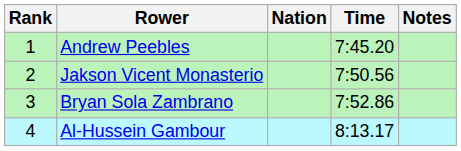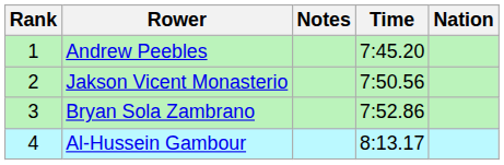 <table class="wikitable sortable" style="text-align:center">
 <tr>
 <th>Rank</th>
 <th>Rower</th>
+<th>Notes</th>
+<th>Time</th>
 <th>Nation</th>
-<th>Time</th>
-<th>Notes</th>
 </tr>
 <tr bgcolor=bbf3bb>
 <td>1</td>
 <td align=left><a href='#'>Andrew Peebles</a></td>
+<td></td>
+<td>7:45.20</td>
 <td align=left></td>
-<td>7:45.20</td>
-<td></td>
 </tr>
 <tr bgcolor=bbf3bb>
 <td>2</td>
 <td align=left><a href='#'>Jakson Vicent Monasterio</a></td>
+<td></td>
+<td>7:50.56</td>
 <td align=left></td>
-<td>7:50.56</td>
-<td></td>
 </tr>
 <tr bgcolor=bbf3bb>
 <td>3</td>
 <td align=left><a href='#'>Bryan Sola Zambrano</a></td>
+<td></td>
+<td>7:52.86</td>
 <td align=left></td>
-<td>7:52.86</td>
-<td></td>
 </tr>
 <tr bgcolor=bbf9ff>
 <td>4</td>
 <td align=left><a href='#'>Al-Hussein Gambour</a></td>
+<td></td>
+<td>8:13.17</td>
 <td align=left></td>
-<td>8:13.17</td>
-<td></td>
 </tr>
 </table>
